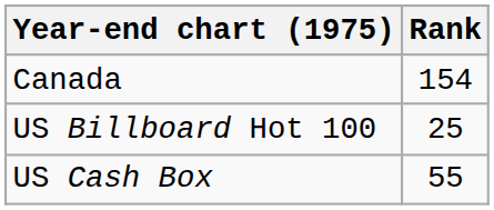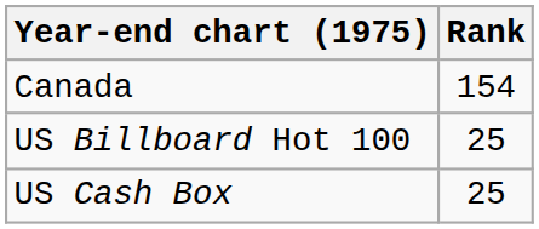 <table class="wikitable sortable">
 <tr>
 <th>Year-end chart (1975)</th>
 <th>Rank</th>
 </tr>
 <tr>
 <td>Canada </td>
 <td style="text-align:center;">154</td>
 </tr>
 <tr>
 <td>US <em>Billboard</em> Hot 100</td>
 <td style="text-align:center;">25</td>
 </tr>
 <tr>
 <td>US <em>Cash Box</em></td>
-<td style="text-align:center;">55</td>
+<td style="text-align:center;">25</td>
 </tr>
 </table>
